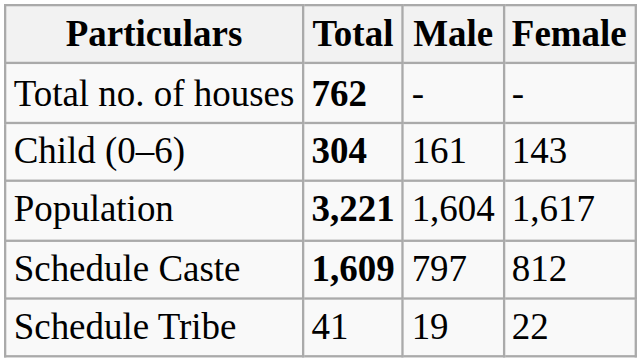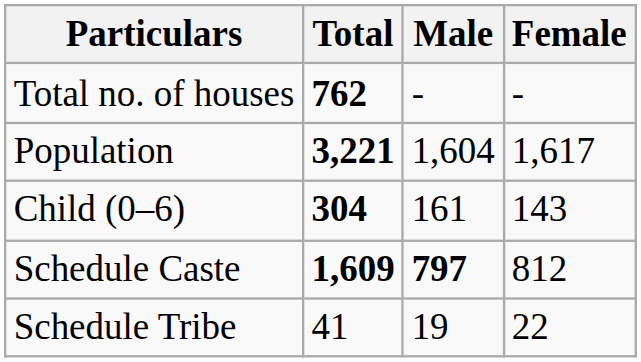 <table class="wikitable">
 <tr>
 <th>Particulars</th>
 <th>Total</th>
 <th>Male</th>
 <th>Female</th>
 </tr>
 <tr>
 <td>Total no. of houses</td>
 <td><strong>762</strong></td>
 <td>-</td>
 <td>-</td>
 </tr>
 <tr>
+<td>Population</td>
+<td><strong>3,221</strong></td>
+<td>1,604</td>
+<td>1,617</td>
+</tr>
+<tr>
 <td>Child (0–6)</td>
 <td><strong>304</strong></td>
 <td>161</td>
 <td>143</td>
 </tr>
 <tr>
-<td>Population</td>
-<td><strong>3,221</strong></td>
-<td>1,604</td>
-<td>1,617</td>
-</tr>
-<tr>
 <td>Schedule Caste</td>
 <td><strong>1,609</strong></td>
-<td>797</td>
+<td><strong>797</strong></td>
 <td>812</td>
 </tr>
 <tr>
 <td>Schedule Tribe</td>
 <td>41</td>
 <td>19</td>
 <td>22</td>
 </tr>
 </table>
